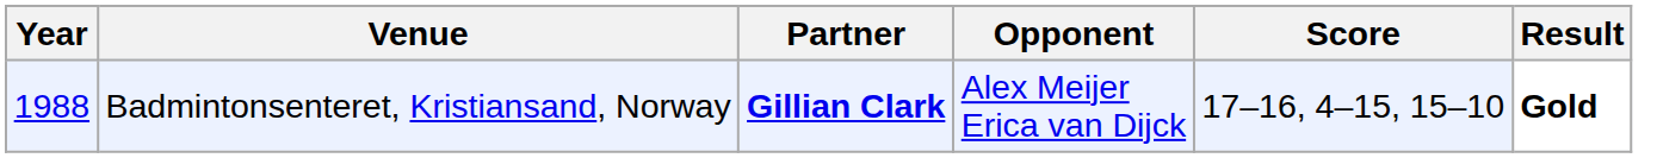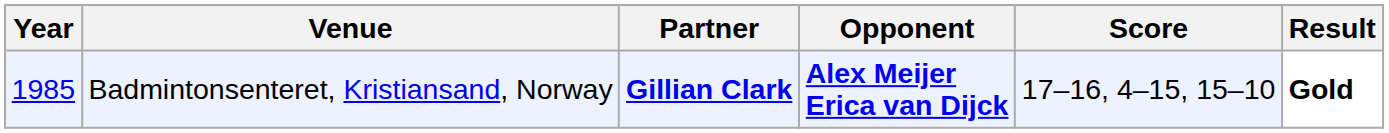 <table class="sortable wikitable" style="font-size: 90%;">
 <tr>
 <th>Year</th>
 <th>Venue</th>
 <th>Partner</th>
 <th>Opponent</th>
 <th>Score</th>
 <th>Result</th>
 </tr>
 <tr style="background:#ECF2FF">
-<td align="center"><a href='#'>1988</a></td>
+<td align="center"><a href='#'>1985</a></td>
 <td align="left">Badmintonsenteret, <a href='#'>Kristiansand</a>, Norway</td>
 <td align="left"><strong> <a href='#'>Gillian Clark</a></strong></td>
-<td align="left"> <a href='#'>Alex Meijer</a><br> <a href='#'>Erica van Dijck</a></td>
+<td align="left"><strong> <a href='#'>Alex Meijer</a><br> <a href='#'>Erica van Dijck</a></strong></td>
 <td align="left">17–16, 4–15, 15–10</td>
 <td style="text-align:left; background:white"> <strong>Gold</strong></td>
 </tr>
 </table>
